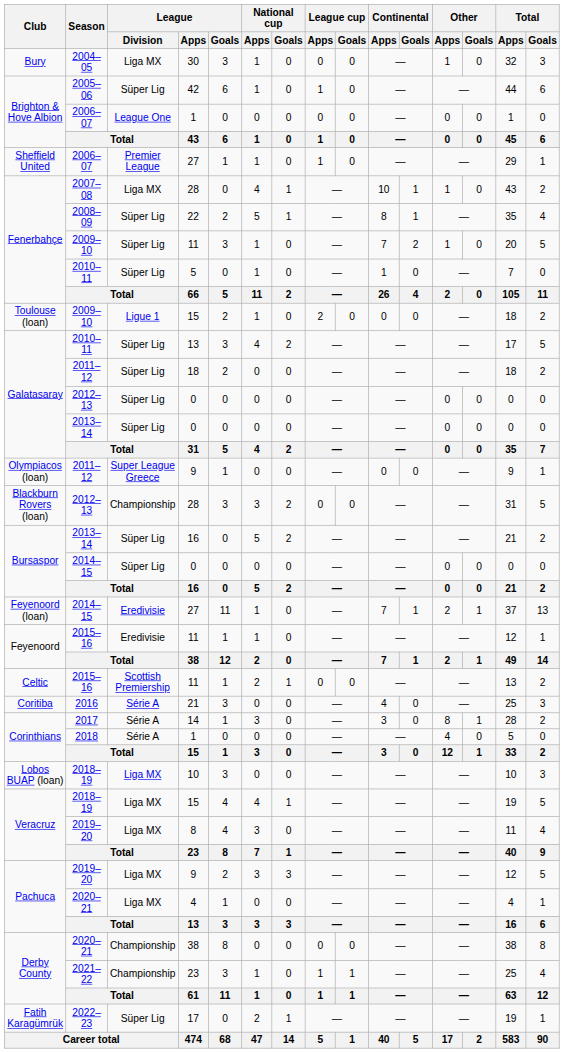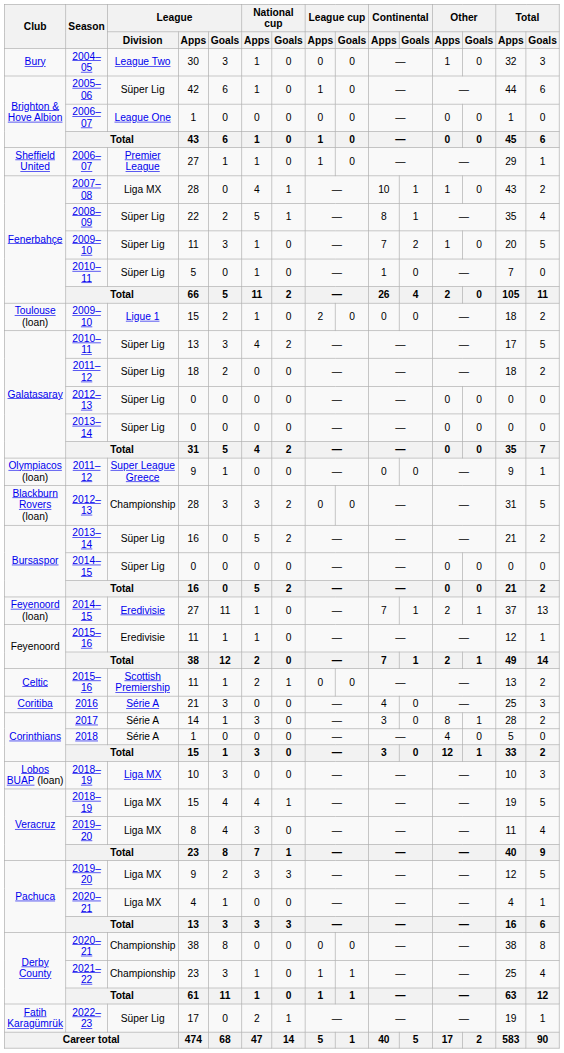 <table class=wikitable style="text-align: center">
 <tr>
 <th rowspan=2>Club</th>
 <th rowspan=2>Season</th>
 <th colspan=3>League</th>
 <th colspan=2>National cup</th>
 <th colspan=2>League cup</th>
 <th colspan=2>Continental</th>
 <th colspan=2>Other</th>
 <th colspan=2>Total</th>
 </tr>
 <tr>
 <th>Division</th>
 <th>Apps</th>
 <th>Goals</th>
 <th>Apps</th>
 <th>Goals</th>
 <th>Apps</th>
 <th>Goals</th>
 <th>Apps</th>
 <th>Goals</th>
 <th>Apps</th>
 <th>Goals</th>
 <th>Apps</th>
 <th>Goals</th>
 </tr>
 <tr>
 <td><a href='#'>Bury</a></td>
 <td><a href='#'>2004–05</a></td>
-<td>Liga MX</td>
+<td><a href='#'>League Two</a></td>
 <td>30</td>
 <td>3</td>
 <td>1</td>
 <td>0</td>
 <td>0</td>
 <td>0</td>
 <td colspan=2>—</td>
 <td>1</td>
 <td>0</td>
 <td>32</td>
 <td>3</td>
 </tr>
 <tr>
 <td rowspan=3><a href='#'>Brighton & Hove Albion</a></td>
 <td><a href='#'>2005–06</a></td>
 <td>Süper Lig</td>
 <td>42</td>
 <td>6</td>
 <td>1</td>
 <td>0</td>
 <td>1</td>
 <td>0</td>
 <td colspan=2>—</td>
 <td colspan=2>—</td>
 <td>44</td>
 <td>6</td>
 </tr>
 <tr>
 <td><a href='#'>2006–07</a></td>
 <td><a href='#'>League One</a></td>
 <td>1</td>
 <td>0</td>
 <td>0</td>
 <td>0</td>
 <td>0</td>
 <td>0</td>
 <td colspan=2>—</td>
 <td>0</td>
 <td>0</td>
 <td>1</td>
 <td>0</td>
 </tr>
 <tr>
 <th colspan=2>Total</th>
 <th>43</th>
 <th>6</th>
 <th>1</th>
 <th>0</th>
 <th>1</th>
 <th>0</th>
 <th colspan=2>—</th>
 <th>0</th>
 <th>0</th>
 <th>45</th>
 <th>6</th>
 </tr>
 <tr>
 <td><a href='#'>Sheffield United</a></td>
 <td><a href='#'>2006–07</a></td>
 <td><a href='#'>Premier League</a></td>
 <td>27</td>
 <td>1</td>
 <td>1</td>
 <td>0</td>
 <td>1</td>
 <td>0</td>
 <td colspan=2>—</td>
 <td colspan=2>—</td>
 <td>29</td>
 <td>1</td>
 </tr>
 <tr>
 <td rowspan=5><a href='#'>Fenerbahçe</a></td>
 <td><a href='#'>2007–08</a></td>
 <td>Liga MX</td>
 <td>28</td>
 <td>0</td>
 <td>4</td>
 <td>1</td>
 <td colspan=2>—</td>
 <td>10</td>
 <td>1</td>
 <td>1</td>
 <td>0</td>
 <td>43</td>
 <td>2</td>
 </tr>
 <tr>
 <td><a href='#'>2008–09</a></td>
 <td>Süper Lig</td>
 <td>22</td>
 <td>2</td>
 <td>5</td>
 <td>1</td>
 <td colspan=2>—</td>
 <td>8</td>
 <td>1</td>
 <td colspan=2>—</td>
 <td>35</td>
 <td>4</td>
 </tr>
 <tr>
 <td><a href='#'>2009–10</a></td>
 <td>Süper Lig</td>
 <td>11</td>
 <td>3</td>
 <td>1</td>
 <td>0</td>
 <td colspan=2>—</td>
 <td>7</td>
 <td>2</td>
 <td>1</td>
 <td>0</td>
 <td>20</td>
 <td>5</td>
 </tr>
 <tr>
 <td><a href='#'>2010–11</a></td>
 <td>Süper Lig</td>
 <td>5</td>
 <td>0</td>
 <td>1</td>
 <td>0</td>
 <td colspan=2>—</td>
 <td>1</td>
 <td>0</td>
 <td colspan=2>—</td>
 <td>7</td>
 <td>0</td>
 </tr>
 <tr>
 <th colspan=2>Total</th>
 <th>66</th>
 <th>5</th>
 <th>11</th>
 <th>2</th>
 <th colspan=2>—</th>
 <th>26</th>
 <th>4</th>
 <th>2</th>
 <th>0</th>
 <th>105</th>
 <th>11</th>
 </tr>
 <tr>
 <td><a href='#'>Toulouse</a> (loan)</td>
 <td><a href='#'>2009–10</a></td>
 <td><a href='#'>Ligue 1</a></td>
 <td>15</td>
 <td>2</td>
 <td>1</td>
 <td>0</td>
 <td>2</td>
 <td>0</td>
 <td>0</td>
 <td>0</td>
 <td colspan=2>—</td>
 <td>18</td>
 <td>2</td>
 </tr>
 <tr>
 <td rowspan=5><a href='#'>Galatasaray</a></td>
 <td><a href='#'>2010–11</a></td>
 <td>Süper Lig</td>
 <td>13</td>
 <td>3</td>
 <td>4</td>
 <td>2</td>
 <td colspan=2>—</td>
 <td colspan=2>—</td>
 <td colspan=2>—</td>
 <td>17</td>
 <td>5</td>
 </tr>
 <tr>
 <td><a href='#'>2011–12</a></td>
 <td>Süper Lig</td>
 <td>18</td>
 <td>2</td>
 <td>0</td>
 <td>0</td>
 <td colspan=2>—</td>
 <td colspan=2>—</td>
 <td colspan=2>—</td>
 <td>18</td>
 <td>2</td>
 </tr>
 <tr>
 <td><a href='#'>2012–13</a></td>
 <td>Süper Lig</td>
 <td>0</td>
 <td>0</td>
 <td>0</td>
 <td>0</td>
 <td colspan=2>—</td>
 <td colspan=2>—</td>
 <td>0</td>
 <td>0</td>
 <td>0</td>
 <td>0</td>
 </tr>
 <tr>
 <td><a href='#'>2013–14</a></td>
 <td>Süper Lig</td>
 <td>0</td>
 <td>0</td>
 <td>0</td>
 <td>0</td>
 <td colspan=2>—</td>
 <td colspan=2>—</td>
 <td>0</td>
 <td>0</td>
 <td>0</td>
 <td>0</td>
 </tr>
 <tr>
 <th colspan=2>Total</th>
 <th>31</th>
 <th>5</th>
 <th>4</th>
 <th>2</th>
 <th colspan=2>—</th>
 <th colspan=2>—</th>
 <th>0</th>
 <th>0</th>
 <th>35</th>
 <th>7</th>
 </tr>
 <tr>
 <td><a href='#'>Olympiacos</a> (loan)</td>
 <td><a href='#'>2011–12</a></td>
 <td><a href='#'>Super League Greece</a></td>
 <td>9</td>
 <td>1</td>
 <td>0</td>
 <td>0</td>
 <td colspan=2>—</td>
 <td>0</td>
 <td>0</td>
 <td colspan=2>—</td>
 <td>9</td>
 <td>1</td>
 </tr>
 <tr>
 <td><a href='#'>Blackburn Rovers</a> (loan)</td>
 <td><a href='#'>2012–13</a></td>
 <td>Championship</td>
 <td>28</td>
 <td>3</td>
 <td>3</td>
 <td>2</td>
 <td>0</td>
 <td>0</td>
 <td colspan=2>—</td>
 <td colspan=2>—</td>
 <td>31</td>
 <td>5</td>
 </tr>
 <tr>
 <td rowspan=3><a href='#'>Bursaspor</a></td>
 <td><a href='#'>2013–14</a></td>
 <td>Süper Lig</td>
 <td>16</td>
 <td>0</td>
 <td>5</td>
 <td>2</td>
 <td colspan=2>—</td>
 <td colspan=2>—</td>
 <td colspan=2>—</td>
 <td>21</td>
 <td>2</td>
 </tr>
 <tr>
 <td><a href='#'>2014–15</a></td>
 <td>Süper Lig</td>
 <td>0</td>
 <td>0</td>
 <td>0</td>
 <td>0</td>
 <td colspan=2>—</td>
 <td colspan=2>—</td>
 <td>0</td>
 <td>0</td>
 <td>0</td>
 <td>0</td>
 </tr>
 <tr>
 <th colspan=2>Total</th>
 <th>16</th>
 <th>0</th>
 <th>5</th>
 <th>2</th>
 <th colspan=2>—</th>
 <th colspan=2>—</th>
 <th>0</th>
 <th>0</th>
 <th>21</th>
 <th>2</th>
 </tr>
 <tr>
 <td><a href='#'>Feyenoord</a> (loan)</td>
 <td><a href='#'>2014–15</a></td>
 <td><a href='#'>Eredivisie</a></td>
 <td>27</td>
 <td>11</td>
 <td>1</td>
 <td>0</td>
 <td colspan=2>—</td>
 <td>7</td>
 <td>1</td>
 <td>2</td>
 <td>1</td>
 <td>37</td>
 <td>13</td>
 </tr>
 <tr>
 <td rowspan=2>Feyenoord</td>
 <td><a href='#'>2015–16</a></td>
 <td>Eredivisie</td>
 <td>11</td>
 <td>1</td>
 <td>1</td>
 <td>0</td>
 <td colspan=2>—</td>
 <td colspan=2>—</td>
 <td colspan=2>—</td>
 <td>12</td>
 <td>1</td>
 </tr>
 <tr>
 <th colspan="2">Total</th>
 <th>38</th>
 <th>12</th>
 <th>2</th>
 <th>0</th>
 <th colspan=2>—</th>
 <th>7</th>
 <th>1</th>
 <th>2</th>
 <th>1</th>
 <th>49</th>
 <th>14</th>
 </tr>
 <tr>
 <td><a href='#'>Celtic</a></td>
 <td><a href='#'>2015–16</a></td>
 <td><a href='#'>Scottish Premiership</a></td>
 <td>11</td>
 <td>1</td>
 <td>2</td>
 <td>1</td>
 <td>0</td>
 <td>0</td>
 <td colspan=2>—</td>
 <td colspan=2>—</td>
 <td>13</td>
 <td>2</td>
 </tr>
 <tr>
 <td><a href='#'>Coritiba</a></td>
 <td><a href='#'>2016</a></td>
 <td><a href='#'>Série A</a></td>
 <td>21</td>
 <td>3</td>
 <td>0</td>
 <td>0</td>
 <td colspan=2>—</td>
 <td>4</td>
 <td>0</td>
 <td colspan=2>—</td>
 <td>25</td>
 <td>3</td>
 </tr>
 <tr>
 <td rowspan=3><a href='#'>Corinthians</a></td>
 <td><a href='#'>2017</a></td>
 <td>Série A</td>
 <td>14</td>
 <td>1</td>
 <td>3</td>
 <td>0</td>
 <td colspan=2>—</td>
 <td>3</td>
 <td>0</td>
 <td>8</td>
 <td>1</td>
 <td>28</td>
 <td>2</td>
 </tr>
 <tr>
 <td><a href='#'>2018</a></td>
 <td>Série A</td>
 <td>1</td>
 <td>0</td>
 <td>0</td>
 <td>0</td>
 <td colspan=2>—</td>
 <td colspan=2>—</td>
 <td>4</td>
 <td>0</td>
 <td>5</td>
 <td>0</td>
 </tr>
 <tr>
 <th colspan="2">Total</th>
 <th>15</th>
 <th>1</th>
 <th>3</th>
 <th>0</th>
 <th colspan=2>—</th>
 <th>3</th>
 <th>0</th>
 <th>12</th>
 <th>1</th>
 <th>33</th>
 <th>2</th>
 </tr>
 <tr>
 <td><a href='#'>Lobos BUAP</a> (loan)</td>
 <td><a href='#'>2018–19</a></td>
 <td><a href='#'>Liga MX</a></td>
 <td>10</td>
 <td>3</td>
 <td>0</td>
 <td>0</td>
 <td colspan=2>—</td>
 <td colspan=2>—</td>
 <td colspan=2>—</td>
 <td>10</td>
 <td>3</td>
 </tr>
 <tr>
 <td rowspan=3><a href='#'>Veracruz</a></td>
 <td><a href='#'>2018–19</a></td>
 <td>Liga MX</td>
 <td>15</td>
 <td>4</td>
 <td>4</td>
 <td>1</td>
 <td colspan=2>—</td>
 <td colspan=2>—</td>
 <td colspan=2>—</td>
 <td>19</td>
 <td>5</td>
 </tr>
 <tr>
 <td><a href='#'>2019–20</a></td>
 <td>Liga MX</td>
 <td>8</td>
 <td>4</td>
 <td>3</td>
 <td>0</td>
 <td colspan=2>—</td>
 <td colspan=2>—</td>
 <td colspan=2>—</td>
 <td>11</td>
 <td>4</td>
 </tr>
 <tr>
 <th colspan="2">Total</th>
 <th>23</th>
 <th>8</th>
 <th>7</th>
 <th>1</th>
 <th colspan=2>—</th>
 <th colspan=2>—</th>
 <th colspan=2>—</th>
 <th>40</th>
 <th>9</th>
 </tr>
 <tr>
 <td rowspan=3><a href='#'>Pachuca</a></td>
 <td><a href='#'>2019–20</a></td>
 <td>Liga MX</td>
 <td>9</td>
 <td>2</td>
 <td>3</td>
 <td>3</td>
 <td colspan=2>—</td>
 <td colspan=2>—</td>
 <td colspan=2>—</td>
 <td>12</td>
 <td>5</td>
 </tr>
 <tr>
 <td><a href='#'>2020–21</a></td>
 <td>Liga MX</td>
 <td>4</td>
 <td>1</td>
 <td>0</td>
 <td>0</td>
 <td colspan=2>—</td>
 <td colspan=2>—</td>
 <td colspan=2>—</td>
 <td>4</td>
 <td>1</td>
 </tr>
 <tr>
 <th colspan="2">Total</th>
 <th>13</th>
 <th>3</th>
 <th>3</th>
 <th>3</th>
 <th colspan=2>—</th>
 <th colspan=2>—</th>
 <th colspan=2>—</th>
 <th>16</th>
 <th>6</th>
 </tr>
 <tr>
 <td rowspan=3><a href='#'>Derby County</a></td>
 <td><a href='#'>2020–21</a></td>
 <td>Championship</td>
 <td>38</td>
 <td>8</td>
 <td>0</td>
 <td>0</td>
 <td>0</td>
 <td>0</td>
 <td colspan=2>—</td>
 <td colspan=2>—</td>
 <td>38</td>
 <td>8</td>
 </tr>
 <tr>
 <td><a href='#'>2021–22</a></td>
 <td>Championship</td>
 <td>23</td>
 <td>3</td>
 <td>1</td>
 <td>0</td>
 <td>1</td>
 <td>1</td>
 <td colspan=2>—</td>
 <td colspan=2>—</td>
 <td>25</td>
 <td>4</td>
 </tr>
 <tr>
 <th colspan="2">Total</th>
 <th>61</th>
 <th>11</th>
 <th>1</th>
 <th>0</th>
 <th>1</th>
 <th>1</th>
 <th colspan=2>—</th>
 <th colspan=2>—</th>
 <th>63</th>
 <th>12</th>
 </tr>
 <tr>
 <td><a href='#'>Fatih Karagümrük</a></td>
 <td><a href='#'>2022–23</a></td>
 <td>Süper Lig</td>
 <td>17</td>
 <td>0</td>
 <td>2</td>
 <td>1</td>
 <td colspan=2>—</td>
 <td colspan=2>—</td>
 <td colspan=2>—</td>
 <td>19</td>
 <td>1</td>
 </tr>
 <tr>
 <th colspan="3">Career total</th>
 <th>474</th>
 <th>68</th>
 <th>47</th>
 <th>14</th>
 <th>5</th>
 <th>1</th>
 <th>40</th>
 <th>5</th>
 <th>17</th>
 <th>2</th>
 <th>583</th>
 <th>90</th>
 </tr>
 </table>
